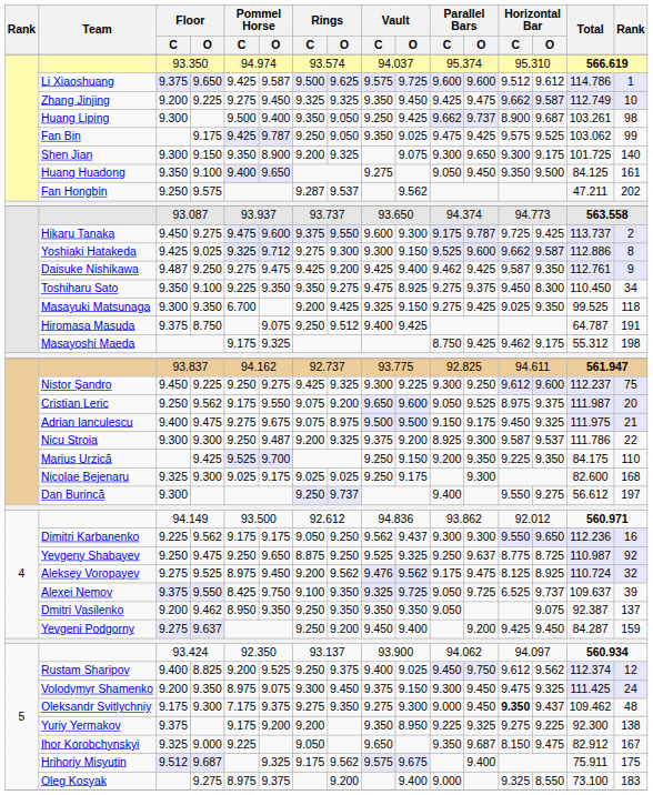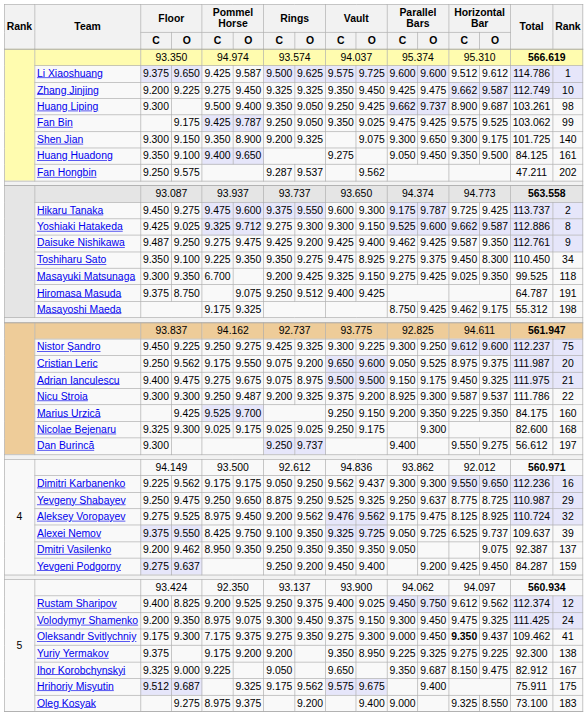 <table class="wikitable" style="text-align:center">
 <tr>
 <th rowspan=2>Rank</th>
 <th rowspan=2>Team</th>
 <th colspan=2>Floor</th>
 <th colspan=2>Pommel<br>Horse</th>
 <th colspan=2>Rings</th>
 <th colspan=2>Vault</th>
 <th colspan=2>Parallel<br>Bars</th>
 <th colspan=2>Horizontal<br>Bar</th>
 <th rowspan=2>Total</th>
 <th rowspan=2>Rank</th>
 </tr>
 <tr>
 <th>C</th>
 <th>O</th>
 <th>C</th>
 <th>O</th>
 <th>C</th>
 <th>O</th>
 <th>C</th>
 <th>O</th>
 <th>C</th>
 <th>O</th>
 <th>C</th>
 <th>O</th>
 </tr>
 <tr>
 </tr>
 <tr style="background:#fffcaf;">
 <td rowspan=8></td>
 <td align=left></td>
 <td colspan=2>93.350</td>
 <td colspan=2>94.974</td>
 <td colspan=2>93.574</td>
 <td colspan=2>94.037</td>
 <td colspan=2>95.374</td>
 <td colspan=2>95.310</td>
 <td colspan=2><strong>566.619</strong></td>
 </tr>
 <tr>
 <td align=left><a href='#'>Li Xiaoshuang</a></td>
 <td bgcolor="lavender">9.375</td>
 <td bgcolor="lavender">9.650</td>
 <td>9.425</td>
 <td>9.587</td>
 <td bgcolor="lavender">9.500</td>
 <td bgcolor="lavender">9.625</td>
 <td bgcolor="lavender">9.575</td>
 <td bgcolor="lavender">9.725</td>
 <td bgcolor="lavender">9.600</td>
 <td bgcolor="lavender">9.600</td>
 <td>9.512</td>
 <td>9.612</td>
 <td bgcolor="lavender">114.786</td>
 <td bgcolor="lavender">1</td>
 </tr>
 <tr>
 <td align=left><a href='#'>Zhang Jinjing</a></td>
 <td>9.200</td>
 <td>9.225</td>
 <td>9.275</td>
 <td>9.450</td>
 <td>9.325</td>
 <td>9.325</td>
 <td>9.350</td>
 <td>9.450</td>
 <td>9.425</td>
 <td>9.475</td>
 <td bgcolor="lavender">9.662</td>
 <td bgcolor="lavender">9.587</td>
 <td bgcolor="lavender">112.749</td>
 <td bgcolor="lavender">10</td>
 </tr>
 <tr>
 <td align=left><a href='#'>Huang Liping</a></td>
 <td>9.300</td>
 <td></td>
 <td>9.500</td>
 <td>9.400</td>
 <td>9.350</td>
 <td>9.050</td>
 <td>9.250</td>
 <td>9.425</td>
 <td bgcolor="lavender">9.662</td>
 <td bgcolor="lavender">9.737</td>
 <td>8.900</td>
 <td>9.687</td>
 <td>103.261</td>
 <td>98</td>
 </tr>
 <tr>
 <td align=left><a href='#'>Fan Bin</a></td>
 <td></td>
 <td>9.175</td>
 <td bgcolor="lavender">9.425</td>
 <td bgcolor="lavender">9.787</td>
 <td>9.250</td>
 <td>9.050</td>
 <td>9.350</td>
 <td>9.025</td>
 <td>9.475</td>
 <td>9.425</td>
 <td>9.575</td>
 <td>9.525</td>
 <td>103.062</td>
 <td>99</td>
 </tr>
 <tr>
 <td align=left><a href='#'>Shen Jian</a></td>
 <td>9.300</td>
 <td>9.150</td>
 <td>9.350</td>
 <td>8.900</td>
 <td>9.200</td>
 <td>9.325</td>
 <td></td>
 <td>9.075</td>
 <td>9.300</td>
 <td>9.650</td>
 <td>9.300</td>
 <td>9.175</td>
 <td>101.725</td>
 <td>140</td>
 </tr>
 <tr>
 <td align=left><a href='#'>Huang Huadong</a></td>
 <td>9.350</td>
 <td>9.100</td>
 <td bgcolor="lavender">9.400</td>
 <td bgcolor="lavender">9.650</td>
 <td colspan=2> </td>
 <td>9.275</td>
 <td></td>
 <td>9.050</td>
 <td>9.450</td>
 <td>9.350</td>
 <td>9.500</td>
 <td>84.125</td>
 <td>161</td>
 </tr>
 <tr>
 <td align=left><a href='#'>Fan Hongbin</a></td>
 <td>9.250</td>
 <td>9.575</td>
 <td colspan=2> </td>
 <td>9.287</td>
 <td>9.537</td>
 <td></td>
 <td>9.562</td>
 <td colspan=2> </td>
 <td colspan=2> </td>
 <td>47.211</td>
 <td>202</td>
 </tr>
 <tr>
 <th colspan=16></th>
 </tr>
 <tr>
 </tr>
 <tr style="background:#e5e5e5;">
 <td rowspan=8></td>
 <td align=left></td>
 <td colspan=2>93.087</td>
 <td colspan=2>93.937</td>
 <td colspan=2>93.737</td>
 <td colspan=2>93.650</td>
 <td colspan=2>94.374</td>
 <td colspan=2>94.773</td>
 <td colspan=2><strong>563.558</strong></td>
 </tr>
 <tr>
 <td align=left><a href='#'>Hikaru Tanaka</a></td>
 <td>9.450</td>
 <td>9.275</td>
 <td bgcolor="lavender">9.475</td>
 <td bgcolor="lavender">9.600</td>
 <td bgcolor="lavender">9.375</td>
 <td bgcolor="lavender">9.550</td>
 <td>9.600</td>
 <td>9.300</td>
 <td bgcolor="lavender">9.175</td>
 <td bgcolor="lavender">9.787</td>
 <td>9.725</td>
 <td>9.425</td>
 <td bgcolor="lavender">113.737</td>
 <td bgcolor="lavender">2</td>
 </tr>
 <tr>
 <td align=left><a href='#'>Yoshiaki Hatakeda</a></td>
 <td>9.425</td>
 <td>9.025</td>
 <td bgcolor="lavender">9.325</td>
 <td bgcolor="lavender">9.712</td>
 <td>9.275</td>
 <td>9.300</td>
 <td>9.300</td>
 <td>9.150</td>
 <td bgcolor="lavender">9.525</td>
 <td bgcolor="lavender">9.600</td>
 <td bgcolor="lavender">9.662</td>
 <td bgcolor="lavender">9.587</td>
 <td bgcolor="lavender">112.886</td>
 <td bgcolor="lavender">8</td>
 </tr>
 <tr>
 <td align=left><a href='#'>Daisuke Nishikawa</a></td>
 <td>9.487</td>
 <td>9.250</td>
 <td>9.275</td>
 <td>9.475</td>
 <td>9.425</td>
 <td>9.200</td>
 <td>9.425</td>
 <td>9.400</td>
 <td>9.462</td>
 <td>9.425</td>
 <td>9.587</td>
 <td>9.350</td>
 <td bgcolor="lavender">112.761</td>
 <td bgcolor="lavender">9</td>
 </tr>
 <tr>
 <td align=left><a href='#'>Toshiharu Sato</a></td>
 <td>9.350</td>
 <td>9.100</td>
 <td>9.225</td>
 <td>9.350</td>
 <td>9.350</td>
 <td>9.275</td>
 <td>9.475</td>
 <td>8.925</td>
 <td>9.275</td>
 <td>9.375</td>
 <td>9.450</td>
 <td>8.300</td>
 <td>110.450</td>
 <td>34</td>
 </tr>
 <tr>
 <td align=left><a href='#'>Masayuki Matsunaga</a></td>
 <td>9.300</td>
 <td>9.350</td>
 <td>6.700</td>
 <td></td>
 <td>9.200</td>
 <td>9.425</td>
 <td>9.325</td>
 <td>9.150</td>
 <td>9.275</td>
 <td>9.425</td>
 <td>9.025</td>
 <td>9.350</td>
 <td>99.525</td>
 <td>118</td>
 </tr>
 <tr>
 <td align=left><a href='#'>Hiromasa Masuda</a></td>
 <td>9.375</td>
 <td>8.750</td>
 <td></td>
 <td>9.075</td>
 <td>9.250</td>
 <td>9.512</td>
 <td>9.400</td>
 <td>9.425</td>
 <td colspan=2> </td>
 <td colspan=2> </td>
 <td>64.787</td>
 <td>191</td>
 </tr>
 <tr>
 <td align=left><a href='#'>Masayoshi Maeda</a></td>
 <td colspan=2> </td>
 <td>9.175</td>
 <td>9.325</td>
 <td colspan=2> </td>
 <td colspan=2> </td>
 <td>8.750</td>
 <td>9.425</td>
 <td>9.462</td>
 <td>9.175</td>
 <td>55.312</td>
 <td>198</td>
 </tr>
 <tr>
 <th colspan=16></th>
 </tr>
 <tr>
 </tr>
 <tr style="background:#ec9;">
 <td rowspan=8></td>
 <td align=left></td>
 <td colspan=2>93.837</td>
 <td colspan=2>94.162</td>
 <td colspan=2>92.737</td>
 <td colspan=2>93.775</td>
 <td colspan=2>92.825</td>
 <td colspan=2>94.611</td>
 <td colspan=2><strong>561.947</strong></td>
 </tr>
 <tr>
 <td align=left><a href='#'>Nistor Șandro</a></td>
 <td>9.450</td>
 <td>9.225</td>
 <td>9.250</td>
 <td>9.275</td>
 <td>9.425</td>
 <td>9.325</td>
 <td>9.300</td>
 <td>9.225</td>
 <td>9.300</td>
 <td>9.250</td>
 <td bgcolor="lavender">9.612</td>
 <td bgcolor="lavender">9.600</td>
 <td bgcolor="lavender">112.237</td>
 <td bgcolor="lavender">75</td>
 </tr>
 <tr>
 <td align=left><a href='#'>Cristian Leric</a></td>
 <td>9.250</td>
 <td>9.562</td>
 <td>9.175</td>
 <td>9.550</td>
 <td>9.075</td>
 <td>9.200</td>
 <td bgcolor="lavender">9.650</td>
 <td bgcolor="lavender">9.600</td>
 <td>9.050</td>
 <td>9.525</td>
 <td>8.975</td>
 <td>9.375</td>
 <td bgcolor="lavender">111.987</td>
 <td bgcolor="lavender">20</td>
 </tr>
 <tr>
 <td align=left><a href='#'>Adrian Ianculescu</a></td>
 <td>9.400</td>
 <td>9.475</td>
 <td>9.275</td>
 <td>9.675</td>
 <td>9.075</td>
 <td>8.975</td>
 <td bgcolor="lavender">9.500</td>
 <td bgcolor="lavender">9.500</td>
 <td>9.150</td>
 <td>9.175</td>
 <td>9.450</td>
 <td>9.325</td>
 <td bgcolor="lavender">111.975</td>
 <td bgcolor="lavender">21</td>
 </tr>
 <tr>
 <td align=left><a href='#'>Nicu Stroia</a></td>
 <td>9.300</td>
 <td>9.300</td>
 <td>9.250</td>
 <td>9.487</td>
 <td>9.200</td>
 <td>9.325</td>
 <td>9.375</td>
 <td>9.200</td>
 <td>8.925</td>
 <td>9.300</td>
 <td>9.587</td>
 <td>9.537</td>
 <td>111.786</td>
 <td>22</td>
 </tr>
 <tr>
 <td align=left><a href='#'>Marius Urzică</a></td>
 <td></td>
 <td>9.425</td>
 <td bgcolor="lavender">9.525</td>
 <td bgcolor="lavender">9.700</td>
 <td colspan=2> </td>
 <td>9.250</td>
 <td>9.150</td>
 <td>9.200</td>
 <td>9.350</td>
 <td>9.225</td>
 <td>9.350</td>
 <td>84.175</td>
-<td>110</td>
+<td>160</td>
 </tr>
 <tr>
 <td align=left><a href='#'>Nicolae Bejenaru</a></td>
 <td>9.325</td>
 <td>9.300</td>
 <td>9.025</td>
 <td>9.175</td>
 <td>9.025</td>
 <td>9.025</td>
 <td>9.250</td>
 <td>9.175</td>
 <td></td>
 <td>9.300</td>
 <td colspan=2> </td>
 <td>82.600</td>
 <td>168</td>
 </tr>
 <tr>
 <td align=left><a href='#'>Dan Burincă</a></td>
 <td>9.300</td>
 <td></td>
 <td colspan=2> </td>
 <td bgcolor="lavender">9.250</td>
 <td bgcolor="lavender">9.737</td>
 <td colspan=2> </td>
 <td>9.400</td>
 <td></td>
 <td>9.550</td>
 <td>9.275</td>
 <td>56.612</td>
 <td>197</td>
 </tr>
 <tr>
 <th colspan=16></th>
 </tr>
 <tr>
 <td rowspan=7>4</td>
 <td align=left></td>
 <td colspan=2>94.149</td>
 <td colspan=2>93.500</td>
 <td colspan=2>92.612</td>
 <td colspan=2>94.836</td>
 <td colspan=2>93.862</td>
 <td colspan=2>92.012</td>
 <td colspan=2><strong>560.971</strong></td>
 </tr>
 <tr>
 <td align=left><a href='#'>Dimitri Karbanenko</a></td>
 <td>9.225</td>
 <td>9.562</td>
 <td>9.175</td>
 <td>9.175</td>
 <td>9.050</td>
 <td>9.250</td>
 <td>9.562</td>
 <td>9.437</td>
 <td>9.300</td>
 <td>9.300</td>
 <td bgcolor="lavender">9.550</td>
 <td bgcolor="lavender">9.650</td>
 <td bgcolor="lavender">112.236</td>
 <td bgcolor="lavender">16</td>
 </tr>
 <tr>
 <td align=left><a href='#'>Yevgeny Shabayev</a></td>
 <td>9.250</td>
 <td>9.475</td>
 <td>9.250</td>
 <td>9.650</td>
 <td>8.875</td>
 <td>9.250</td>
 <td>9.525</td>
 <td>9.325</td>
 <td>9.250</td>
 <td>9.637</td>
 <td>8.775</td>
 <td>8.725</td>
 <td bgcolor="lavender">110.987</td>
-<td bgcolor="lavender">92</td>
+<td bgcolor="lavender">29</td>
 </tr>
 <tr>
 <td align=left><a href='#'>Aleksey Voropayev</a></td>
 <td>9.275</td>
 <td>9.525</td>
 <td>8.975</td>
 <td>9.450</td>
 <td>9.200</td>
 <td>9.562</td>
 <td bgcolor="lavender">9.476</td>
 <td bgcolor="lavender">9.562</td>
 <td>9.175</td>
 <td>9.475</td>
 <td>8.125</td>
 <td>8.925</td>
 <td bgcolor="lavender">110.724</td>
 <td bgcolor="lavender">32</td>
 </tr>
 <tr>
 <td align=left><a href='#'>Alexei Nemov</a></td>
 <td bgcolor="lavender">9.375</td>
 <td bgcolor="lavender">9.550</td>
 <td>8.425</td>
 <td>9.750</td>
 <td>9.100</td>
 <td>9.350</td>
 <td bgcolor="lavender">9.325</td>
 <td bgcolor="lavender">9.725</td>
 <td>9.050</td>
 <td>9.725</td>
 <td>6.525</td>
 <td>9.737</td>
 <td>109.637</td>
 <td>39</td>
 </tr>
 <tr>
 <td align=left><a href='#'>Dmitri Vasilenko</a></td>
 <td>9.200</td>
 <td>9.462</td>
 <td>8.950</td>
 <td>9.350</td>
 <td>9.250</td>
 <td>9.350</td>
 <td>9.350</td>
 <td>9.350</td>
 <td>9.050</td>
 <td></td>
 <td></td>
 <td>9.075</td>
 <td>92.387</td>
 <td>137</td>
 </tr>
 <tr>
 <td align=left><a href='#'>Yevgeni Podgorny</a></td>
 <td bgcolor="lavender">9.275</td>
 <td bgcolor="lavender">9.637</td>
 <td colspan=2> </td>
 <td>9.250</td>
 <td>9.200</td>
 <td>9.450</td>
 <td>9.400</td>
 <td></td>
 <td>9.200</td>
 <td>9.425</td>
 <td>9.450</td>
 <td>84.287</td>
 <td>159</td>
 </tr>
 <tr>
 <th colspan=16></th>
 </tr>
 <tr>
 <td rowspan=8>5</td>
 <td align=left></td>
 <td colspan=2>93.424</td>
 <td colspan=2>92.350</td>
 <td colspan=2>93.137</td>
 <td colspan=2>93.900</td>
 <td colspan=2>94.062</td>
 <td colspan=2>94.097</td>
 <td colspan=2><strong>560.934</strong></td>
 </tr>
 <tr>
 <td align=left><a href='#'>Rustam Sharipov</a></td>
 <td>9.400</td>
 <td>8.825</td>
 <td>9.200</td>
 <td>9.525</td>
 <td>9.250</td>
 <td>9.375</td>
 <td>9.400</td>
 <td>9.025</td>
 <td bgcolor="lavender">9.450</td>
 <td bgcolor="lavender">9.750</td>
 <td>9.612</td>
 <td>9.562</td>
 <td bgcolor="lavender">112.374</td>
 <td bgcolor="lavender">12</td>
 </tr>
 <tr>
 <td align=left><a href='#'>Volodymyr Shamenko</a></td>
 <td>9.200</td>
 <td>9.350</td>
 <td>8.975</td>
 <td>9.075</td>
 <td>9.300</td>
 <td>9.450</td>
 <td>9.375</td>
 <td>9.150</td>
 <td>9.300</td>
 <td>9.450</td>
 <td>9.475</td>
 <td>9.325</td>
 <td bgcolor="lavender">111.425</td>
 <td bgcolor="lavender">24</td>
 </tr>
 <tr>
 <td align=left><a href='#'>Oleksandr Svitlychniy</a></td>
 <td>9.175</td>
 <td>9.300</td>
 <td>7.175</td>
 <td>9.375</td>
 <td>9.275</td>
 <td>9.350</td>
 <td>9.275</td>
 <td>9.300</td>
 <td>9.000</td>
 <td>9.450</td>
 <td><strong>9.350</strong></td>
 <td>9.437</td>
 <td>109.462</td>
-<td>48</td>
+<td>41</td>
 </tr>
 <tr>
 <td align=left><a href='#'>Yuriy Yermakov</a></td>
 <td>9.375</td>
 <td></td>
 <td>9.175</td>
 <td>9.200</td>
 <td>9.200</td>
 <td></td>
 <td>9.350</td>
 <td>8.950</td>
 <td>9.225</td>
 <td>9.325</td>
 <td>9.275</td>
 <td>9.225</td>
 <td>92.300</td>
 <td>138</td>
 </tr>
 <tr>
 <td align=left><a href='#'>Ihor Korobchynskyi</a></td>
 <td>9.325</td>
 <td>9.000</td>
 <td>9.225</td>
 <td></td>
 <td>9.050</td>
 <td></td>
 <td>9.650</td>
 <td></td>
 <td>9.350</td>
 <td>9.687</td>
 <td>8.150</td>
 <td>9.475</td>
 <td>82.912</td>
 <td>167</td>
 </tr>
 <tr>
 <td align=left><a href='#'>Hrihoriy Misyutin</a></td>
 <td bgcolor="lavender">9.512</td>
 <td bgcolor="lavender">9.687</td>
 <td></td>
 <td>9.325</td>
 <td>9.175</td>
 <td>9.562</td>
 <td bgcolor="lavender">9.575</td>
 <td bgcolor="lavender">9.675</td>
 <td></td>
 <td>9.400</td>
 <td colspan=2> </td>
 <td>75.911</td>
 <td>175</td>
 </tr>
 <tr>
 <td align=left><a href='#'>Oleg Kosyak</a></td>
 <td></td>
 <td>9.275</td>
 <td>8.975</td>
 <td>9.375</td>
 <td></td>
 <td>9.200</td>
 <td></td>
 <td>9.400</td>
 <td>9.000</td>
 <td></td>
 <td>9.325</td>
 <td>8.550</td>
 <td>73.100</td>
 <td>183</td>
 </tr>
 <tr>
 </tr>
 </table>
